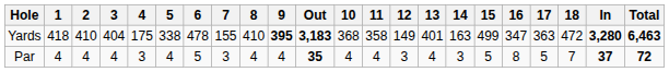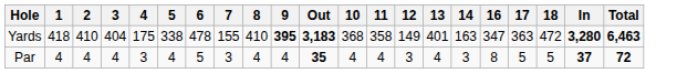 <table class="wikitable" style="text-align:center">
 <tr>
 <th>Hole</th>
 <th>1</th>
 <th>2</th>
 <th>3</th>
 <th>4</th>
 <th>5</th>
 <th>6</th>
 <th>7</th>
 <th>8</th>
 <th>9</th>
 <th>Out</th>
 <th>10</th>
 <th>11</th>
 <th>12</th>
 <th>13</th>
 <th>14</th>
-<th>15</th>
 <th>16</th>
 <th>17</th>
 <th>18</th>
 <th>In</th>
 <th>Total</th>
 </tr>
 <tr>
 <td>Yards</td>
 <td>418</td>
 <td>410</td>
 <td>404</td>
 <td>175</td>
 <td>338</td>
 <td>478</td>
 <td>155</td>
 <td>410</td>
 <td><strong>395</strong></td>
 <td><strong>3,183</strong></td>
 <td>368</td>
 <td>358</td>
 <td>149</td>
 <td>401</td>
 <td>163</td>
-<td>499</td>
 <td>347</td>
 <td>363</td>
 <td>472</td>
 <td><strong>3,280</strong></td>
 <td><strong>6,463</strong></td>
 </tr>
 <tr>
 <td>Par</td>
 <td>4</td>
 <td>4</td>
 <td>4</td>
 <td>3</td>
 <td>4</td>
 <td>5</td>
 <td>3</td>
 <td>4</td>
 <td>4</td>
 <td><strong>35</strong></td>
 <td>4</td>
 <td>4</td>
 <td>3</td>
 <td>4</td>
 <td>3</td>
-<td>5</td>
 <td>8</td>
 <td>5</td>
-<td>7</td>
+<td>5</td>
 <td><strong>37</strong></td>
 <td><strong>72</strong></td>
 </tr>
 </table>
